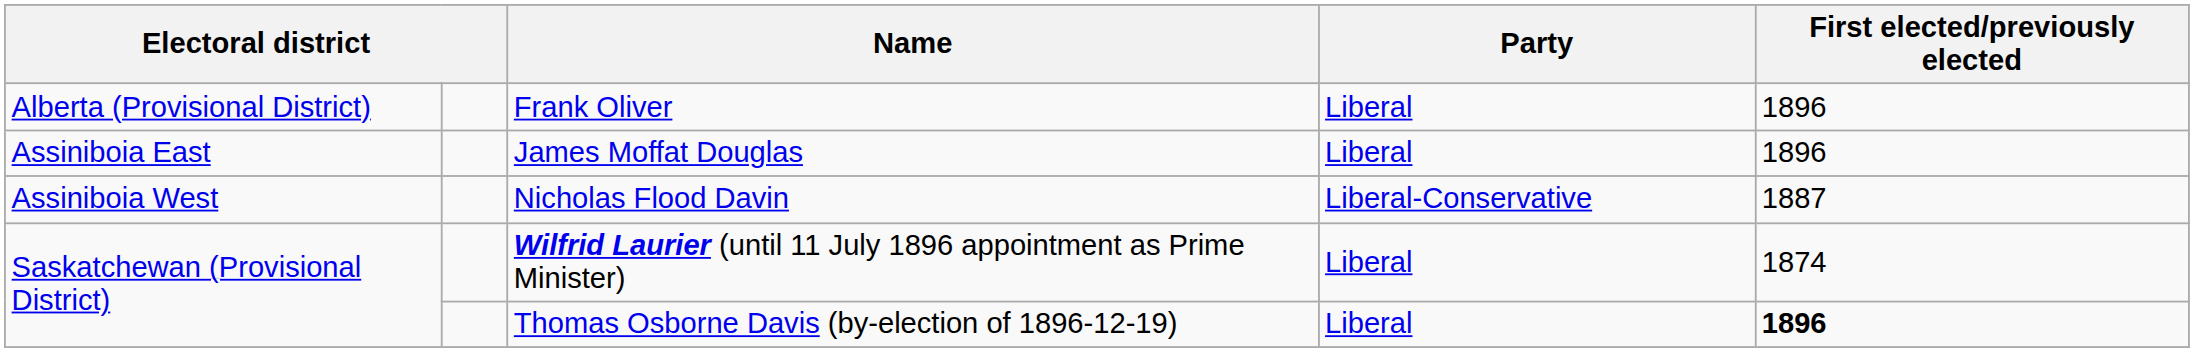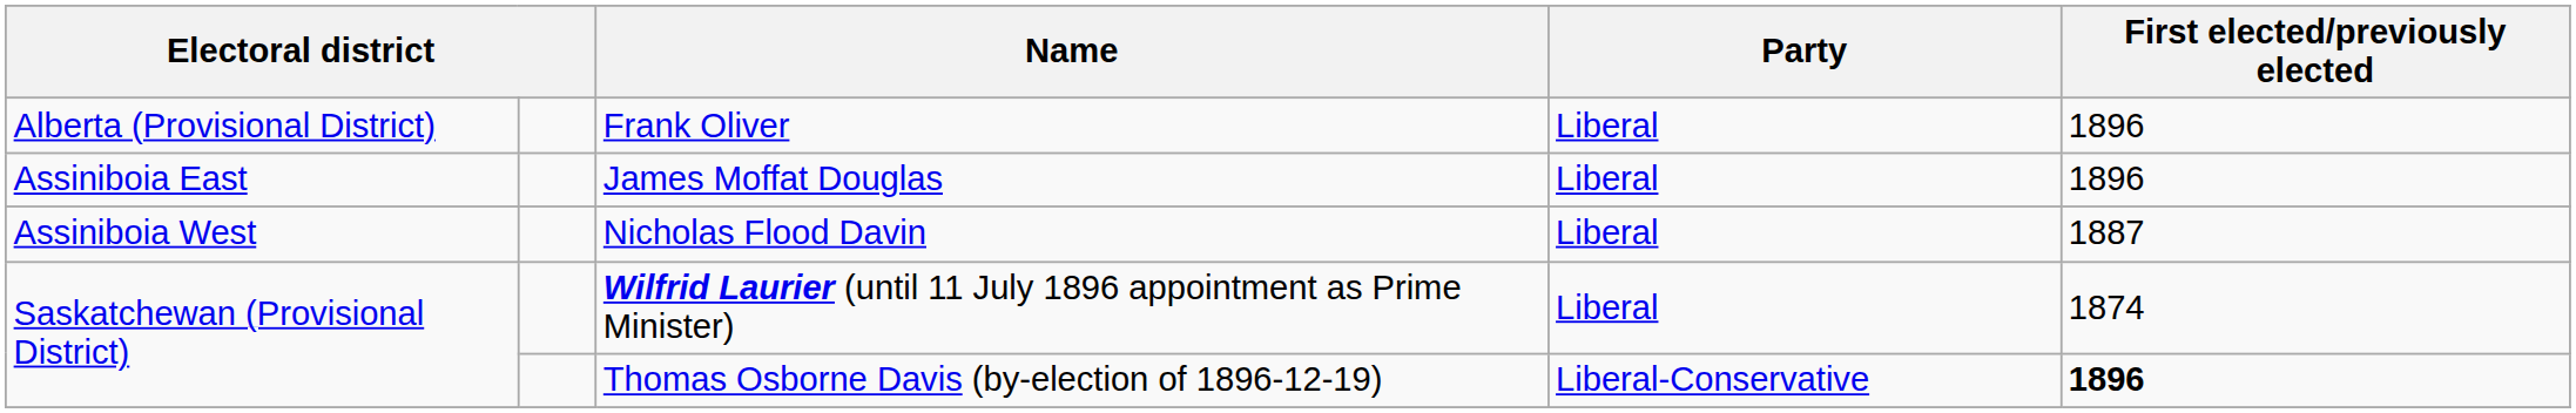 <table class="wikitable" width=95%>
 <tr>
 <th colspan=2 width=23%>Electoral district</th>
 <th>Name</th>
 <th width=20%>Party</th>
 <th>First elected/previously elected</th>
 </tr>
 <tr>
 <td width=20%><a href='#'>Alberta (Provisional District)</a></td>
 <td></td>
 <td><a href='#'>Frank Oliver</a></td>
 <td><a href='#'>Liberal</a></td>
 <td>1896</td>
 </tr>
 <tr>
 <td><a href='#'>Assiniboia East</a></td>
 <td></td>
 <td><a href='#'>James Moffat Douglas</a></td>
 <td><a href='#'>Liberal</a></td>
 <td>1896</td>
 </tr>
 <tr>
 <td><a href='#'>Assiniboia West</a></td>
 <td></td>
 <td><a href='#'>Nicholas Flood Davin</a></td>
-<td><a href='#'>Liberal-Conservative</a></td>
+<td><a href='#'>Liberal</a></td>
 <td>1887</td>
 </tr>
 <tr>
 <td rowspan=2><a href='#'>Saskatchewan (Provisional District)</a></td>
 <td></td>
 <td><strong><em><a href='#'>Wilfrid Laurier</a></em></strong> (until 11 July 1896 appointment as Prime Minister)</td>
 <td><a href='#'>Liberal</a></td>
 <td>1874</td>
 </tr>
 <tr>
 <td></td>
 <td><a href='#'>Thomas Osborne Davis</a> (by-election of 1896-12-19)</td>
-<td><a href='#'>Liberal</a></td>
+<td><a href='#'>Liberal-Conservative</a></td>
 <td><strong>1896</strong></td>
 </tr>
 </table>
